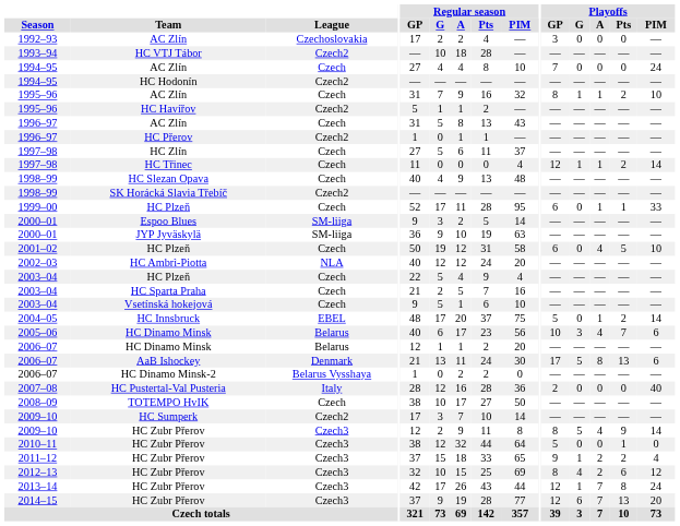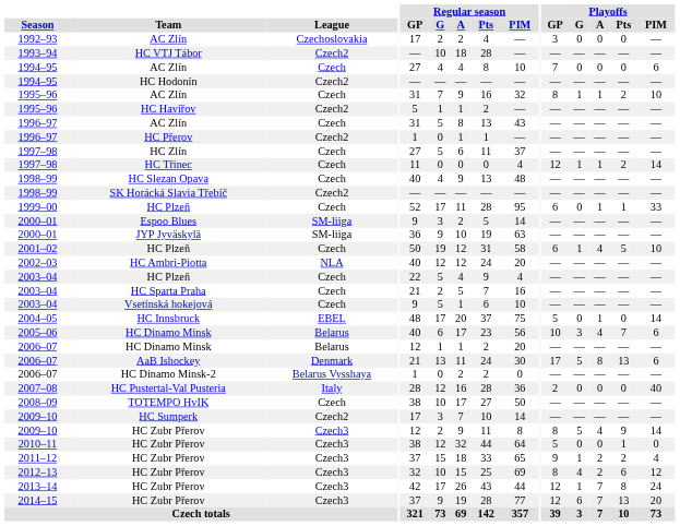 <table border="0" cellpadding="1" cellspacing="0" style="text-align:center; width:60em">
 <tr bgcolor="#e0e0e0">
 <th colspan="3" bgcolor="#ffffff"></th>
 <th rowspan="99" bgcolor="#ffffff"></th>
 <th colspan="5"><a href='#'>Regular season</a></th>
 <th rowspan="99" bgcolor="#ffffff"></th>
 <th colspan="5"><a href='#'>Playoffs</a></th>
 </tr>
 <tr bgcolor="#e0e0e0">
 <th><a href='#'>Season</a></th>
 <th>Team</th>
 <th>League</th>
 <th>GP</th>
 <th><a href='#'>G</a></th>
 <th><a href='#'>A</a></th>
 <th><a href='#'>Pts</a></th>
 <th><a href='#'>PIM</a></th>
 <th>GP</th>
 <th>G</th>
 <th>A</th>
 <th>Pts</th>
 <th>PIM</th>
 </tr>
 <tr>
 <td><a href='#'>1992–93</a></td>
 <td><a href='#'>AC Zlín</a></td>
 <td><a href='#'>Czechoslovakia</a></td>
 <td>17</td>
 <td>2</td>
 <td>2</td>
 <td>4</td>
 <td>—</td>
 <td>3</td>
 <td>0</td>
 <td>0</td>
 <td>0</td>
 <td>—</td>
 </tr>
 <tr bgcolor="#f0f0f0">
 <td><a href='#'>1993–94</a></td>
 <td><a href='#'>HC VTJ Tábor</a></td>
 <td><a href='#'>Czech2</a></td>
 <td>—</td>
 <td>10</td>
 <td>18</td>
 <td>28</td>
 <td>—</td>
 <td>—</td>
 <td>—</td>
 <td>—</td>
 <td>—</td>
 <td>—</td>
 </tr>
 <tr>
 <td><a href='#'>1994–95</a></td>
 <td>AC Zlín</td>
 <td><a href='#'>Czech</a></td>
 <td>27</td>
 <td>4</td>
 <td>4</td>
 <td>8</td>
 <td>10</td>
 <td>7</td>
 <td>0</td>
 <td>0</td>
 <td>0</td>
-<td>24</td>
+<td>6</td>
 </tr>
 <tr bgcolor="#f0f0f0">
 <td><a href='#'>1994–95</a></td>
 <td>HC Hodonín</td>
 <td>Czech2</td>
 <td>—</td>
 <td>—</td>
 <td>—</td>
 <td>—</td>
 <td>—</td>
 <td>—</td>
 <td>—</td>
 <td>—</td>
 <td>—</td>
 <td>—</td>
 </tr>
 <tr>
 <td><a href='#'>1995–96</a></td>
 <td>AC Zlín</td>
 <td>Czech</td>
 <td>31</td>
 <td>7</td>
 <td>9</td>
 <td>16</td>
 <td>32</td>
 <td>8</td>
 <td>1</td>
 <td>1</td>
 <td>2</td>
 <td>10</td>
 </tr>
 <tr bgcolor="#f0f0f0">
 <td><a href='#'>1995–96</a></td>
 <td><a href='#'>HC Havířov</a></td>
 <td>Czech2</td>
 <td>5</td>
 <td>1</td>
 <td>1</td>
 <td>2</td>
 <td>—</td>
 <td>—</td>
 <td>—</td>
 <td>—</td>
 <td>—</td>
 <td>—</td>
 </tr>
 <tr>
 <td><a href='#'>1996–97</a></td>
 <td>AC Zlín</td>
 <td>Czech</td>
 <td>31</td>
 <td>5</td>
 <td>8</td>
 <td>13</td>
 <td>43</td>
 <td>—</td>
 <td>—</td>
 <td>—</td>
 <td>—</td>
 <td>—</td>
 </tr>
 <tr bgcolor="#f0f0f0">
 <td><a href='#'>1996–97</a></td>
 <td><a href='#'>HC Přerov</a></td>
 <td>Czech2</td>
 <td>1</td>
 <td>0</td>
 <td>1</td>
 <td>1</td>
 <td>—</td>
 <td>—</td>
 <td>—</td>
 <td>—</td>
 <td>—</td>
 <td>—</td>
 </tr>
 <tr>
 <td><a href='#'>1997–98</a></td>
 <td>HC Zlín</td>
 <td>Czech</td>
 <td>27</td>
 <td>5</td>
 <td>6</td>
 <td>11</td>
 <td>37</td>
 <td>—</td>
 <td>—</td>
 <td>—</td>
 <td>—</td>
 <td>—</td>
 </tr>
 <tr bgcolor="#f0f0f0">
 <td><a href='#'>1997–98</a></td>
 <td><a href='#'>HC Třinec</a></td>
 <td>Czech</td>
 <td>11</td>
 <td>0</td>
 <td>0</td>
 <td>0</td>
 <td>4</td>
 <td>12</td>
 <td>1</td>
 <td>1</td>
 <td>2</td>
 <td>14</td>
 </tr>
 <tr>
 <td><a href='#'>1998–99</a></td>
 <td><a href='#'>HC Slezan Opava</a></td>
 <td>Czech</td>
 <td>40</td>
 <td>4</td>
 <td>9</td>
 <td>13</td>
 <td>48</td>
 <td>—</td>
 <td>—</td>
 <td>—</td>
 <td>—</td>
 <td>—</td>
 </tr>
 <tr bgcolor="#f0f0f0">
 <td><a href='#'>1998–99</a></td>
 <td><a href='#'>SK Horácká Slavia Třebíč</a></td>
 <td>Czech2</td>
 <td>—</td>
 <td>—</td>
 <td>—</td>
 <td>—</td>
 <td>—</td>
 <td>—</td>
 <td>—</td>
 <td>—</td>
 <td>—</td>
 <td>—</td>
 </tr>
 <tr>
 <td><a href='#'>1999–00</a></td>
 <td><a href='#'>HC Plzeň</a></td>
 <td>Czech</td>
 <td>52</td>
 <td>17</td>
 <td>11</td>
 <td>28</td>
 <td>95</td>
 <td>6</td>
 <td>0</td>
 <td>1</td>
 <td>1</td>
 <td>33</td>
 </tr>
 <tr bgcolor="#f0f0f0">
 <td><a href='#'>2000–01</a></td>
 <td><a href='#'>Espoo Blues</a></td>
 <td><a href='#'>SM-liiga</a></td>
 <td>9</td>
 <td>3</td>
 <td>2</td>
 <td>5</td>
 <td>14</td>
 <td>—</td>
 <td>—</td>
 <td>—</td>
 <td>—</td>
 <td>—</td>
 </tr>
 <tr>
 <td><a href='#'>2000–01</a></td>
 <td><a href='#'>JYP Jyväskylä</a></td>
 <td>SM-liiga</td>
 <td>36</td>
 <td>9</td>
 <td>10</td>
 <td>19</td>
 <td>63</td>
 <td>—</td>
 <td>—</td>
 <td>—</td>
 <td>—</td>
 <td>—</td>
 </tr>
 <tr bgcolor="#f0f0f0">
 <td><a href='#'>2001–02</a></td>
 <td>HC Plzeň</td>
 <td>Czech</td>
 <td>50</td>
 <td>19</td>
 <td>12</td>
 <td>31</td>
 <td>58</td>
 <td>6</td>
-<td>0</td>
+<td>1</td>
 <td>4</td>
 <td>5</td>
 <td>10</td>
 </tr>
 <tr>
 <td><a href='#'>2002–03</a></td>
 <td><a href='#'>HC Ambrì-Piotta</a></td>
 <td><a href='#'>NLA</a></td>
 <td>40</td>
 <td>12</td>
 <td>12</td>
 <td>24</td>
 <td>20</td>
 <td>—</td>
 <td>—</td>
 <td>—</td>
 <td>—</td>
 <td>—</td>
 </tr>
 <tr bgcolor="#f0f0f0">
 <td><a href='#'>2003–04</a></td>
 <td>HC Plzeň</td>
 <td>Czech</td>
 <td>22</td>
 <td>5</td>
 <td>4</td>
 <td>9</td>
 <td>4</td>
 <td>—</td>
 <td>—</td>
 <td>—</td>
 <td>—</td>
 <td>—</td>
 </tr>
 <tr>
 <td><a href='#'>2003–04</a></td>
 <td><a href='#'>HC Sparta Praha</a></td>
 <td>Czech</td>
 <td>21</td>
 <td>2</td>
 <td>5</td>
 <td>7</td>
 <td>16</td>
 <td>—</td>
 <td>—</td>
 <td>—</td>
 <td>—</td>
 <td>—</td>
 </tr>
 <tr bgcolor="#f0f0f0">
 <td><a href='#'>2003–04</a></td>
 <td><a href='#'>Vsetínská hokejová</a></td>
 <td>Czech</td>
 <td>9</td>
 <td>5</td>
 <td>1</td>
 <td>6</td>
 <td>10</td>
 <td>—</td>
 <td>—</td>
 <td>—</td>
 <td>—</td>
 <td>—</td>
 </tr>
 <tr>
 <td><a href='#'>2004–05</a></td>
 <td><a href='#'>HC Innsbruck</a></td>
 <td><a href='#'>EBEL</a></td>
 <td>48</td>
 <td>17</td>
 <td>20</td>
 <td>37</td>
 <td>75</td>
 <td>5</td>
 <td>0</td>
 <td>1</td>
-<td>2</td>
+<td>0</td>
 <td>14</td>
 </tr>
 <tr bgcolor="#f0f0f0">
 <td><a href='#'>2005–06</a></td>
 <td><a href='#'>HC Dinamo Minsk</a></td>
 <td><a href='#'>Belarus</a></td>
 <td>40</td>
 <td>6</td>
 <td>17</td>
 <td>23</td>
 <td>56</td>
 <td>10</td>
 <td>3</td>
 <td>4</td>
 <td>7</td>
 <td>6</td>
 </tr>
 <tr>
 <td><a href='#'>2006–07</a></td>
 <td>HC Dinamo Minsk</td>
 <td>Belarus</td>
 <td>12</td>
 <td>1</td>
 <td>1</td>
 <td>2</td>
 <td>20</td>
 <td>—</td>
 <td>—</td>
 <td>—</td>
 <td>—</td>
 <td>—</td>
 </tr>
 <tr bgcolor="#f0f0f0">
 <td><a href='#'>2006–07</a></td>
 <td><a href='#'>AaB Ishockey</a></td>
 <td><a href='#'>Denmark</a></td>
 <td>21</td>
 <td>13</td>
 <td>11</td>
 <td>24</td>
 <td>30</td>
 <td>17</td>
 <td>5</td>
 <td>8</td>
 <td>13</td>
 <td>6</td>
 </tr>
 <tr>
 <td>2006–07</td>
 <td>HC Dinamo Minsk-2</td>
 <td><a href='#'>Belarus Vysshaya</a></td>
 <td>1</td>
 <td>0</td>
 <td>2</td>
 <td>2</td>
 <td>0</td>
 <td>—</td>
 <td>—</td>
 <td>—</td>
 <td>—</td>
 <td>—</td>
 </tr>
 <tr bgcolor="#f0f0f0">
 <td><a href='#'>2007–08</a></td>
 <td><a href='#'>HC Pustertal-Val Pusteria</a></td>
 <td><a href='#'>Italy</a></td>
 <td>28</td>
 <td>12</td>
 <td>16</td>
 <td>28</td>
 <td>36</td>
 <td>2</td>
 <td>0</td>
 <td>0</td>
 <td>0</td>
 <td>40</td>
 </tr>
 <tr>
 <td><a href='#'>2008–09</a></td>
 <td><a href='#'>TOTEMPO HvIK</a></td>
 <td>Czech</td>
 <td>38</td>
 <td>10</td>
 <td>17</td>
 <td>27</td>
 <td>50</td>
 <td>—</td>
 <td>—</td>
 <td>—</td>
 <td>—</td>
 <td>—</td>
 </tr>
 <tr bgcolor="#f0f0f0">
 <td><a href='#'>2009–10</a></td>
 <td><a href='#'>HC Sumperk</a></td>
 <td>Czech2</td>
 <td>17</td>
 <td>3</td>
 <td>7</td>
 <td>10</td>
 <td>14</td>
 <td>—</td>
 <td>—</td>
 <td>—</td>
 <td>—</td>
 <td>—</td>
 </tr>
 <tr>
 <td><a href='#'>2009–10</a></td>
 <td>HC Zubr Přerov</td>
 <td><a href='#'>Czech3</a></td>
 <td>12</td>
 <td>2</td>
 <td>9</td>
 <td>11</td>
 <td>8</td>
 <td>8</td>
 <td>5</td>
 <td>4</td>
 <td>9</td>
 <td>14</td>
 </tr>
 <tr bgcolor="#f0f0f0">
 <td><a href='#'>2010–11</a></td>
 <td>HC Zubr Přerov</td>
 <td>Czech3</td>
 <td>38</td>
 <td>12</td>
 <td>32</td>
 <td>44</td>
 <td>64</td>
 <td>5</td>
 <td>0</td>
 <td>0</td>
 <td>1</td>
 <td>0</td>
 </tr>
 <tr>
 <td><a href='#'>2011–12</a></td>
 <td>HC Zubr Přerov</td>
 <td>Czech3</td>
 <td>37</td>
 <td>15</td>
 <td>18</td>
 <td>33</td>
 <td>65</td>
 <td>9</td>
 <td>1</td>
 <td>2</td>
 <td>2</td>
 <td>4</td>
 </tr>
 <tr bgcolor="#f0f0f0">
 <td><a href='#'>2012–13</a></td>
 <td>HC Zubr Přerov</td>
 <td>Czech3</td>
 <td>32</td>
 <td>10</td>
 <td>15</td>
 <td>25</td>
 <td>69</td>
 <td>8</td>
 <td>4</td>
 <td>2</td>
 <td>6</td>
 <td>12</td>
 </tr>
 <tr>
 <td><a href='#'>2013–14</a></td>
 <td>HC Zubr Přerov</td>
 <td>Czech3</td>
 <td>42</td>
 <td>17</td>
 <td>26</td>
 <td>43</td>
 <td>44</td>
 <td>12</td>
 <td>1</td>
 <td>7</td>
 <td>8</td>
 <td>24</td>
 </tr>
 <tr bgcolor="#f0f0f0">
 <td><a href='#'>2014–15</a></td>
 <td>HC Zubr Přerov</td>
 <td>Czech3</td>
 <td>37</td>
 <td>9</td>
 <td>19</td>
 <td>28</td>
 <td>77</td>
 <td>12</td>
 <td>6</td>
 <td>7</td>
 <td>13</td>
 <td>20</td>
 </tr>
 <tr>
 </tr>
 <tr ALIGN="center" bgcolor="#e0e0e0">
 <th colspan="3">Czech totals</th>
 <th ALIGN="center">321</th>
 <th ALIGN="center">73</th>
 <th ALIGN="center">69</th>
 <th ALIGN="center">142</th>
 <th ALIGN="center">357</th>
 <th ALIGN="center">39</th>
 <th ALIGN="center">3</th>
 <th ALIGN="center">7</th>
 <th ALIGN="center">10</th>
 <th ALIGN="center">73</th>
 </tr>
 </table>
